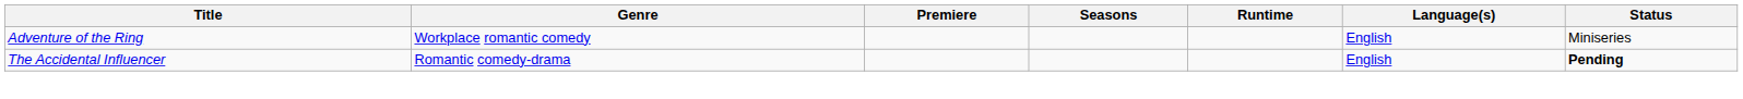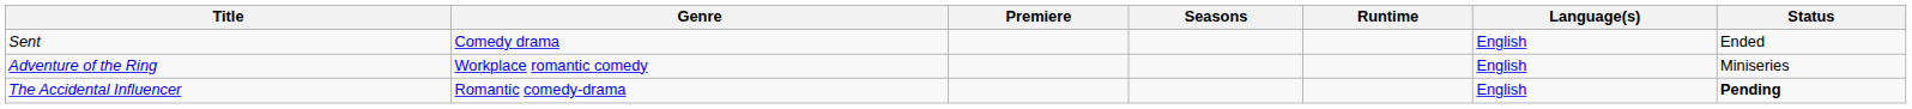 <table class="wikitable sortable" style="width:100%">
 <tr>
 <th>Title</th>
 <th>Genre</th>
 <th>Premiere</th>
 <th>Seasons</th>
 <th>Runtime</th>
 <th>Language(s)</th>
 <th>Status</th>
+</tr>
+<tr>
+<td><em>Sent</em></td>
+<td><a href='#'>Comedy drama</a></td>
+<td></td>
+<td></td>
+<td></td>
+<td><a href='#'>English</a></td>
+<td>Ended</td>
 </tr>
 <tr>
 <td><em><a href='#'>Adventure of the Ring</a></em></td>
 <td><a href='#'>Workplace</a> <a href='#'>romantic comedy</a></td>
 <td></td>
 <td></td>
 <td></td>
 <td><a href='#'>English</a></td>
 <td>Miniseries</td>
 </tr>
 <tr>
 <td><em><a href='#'>The Accidental Influencer</a></em></td>
 <td><a href='#'>Romantic</a> <a href='#'>comedy-drama</a></td>
 <td></td>
 <td></td>
 <td></td>
 <td><a href='#'>English</a></td>
 <td><strong>Pending</strong></td>
 </tr>
 </table>
